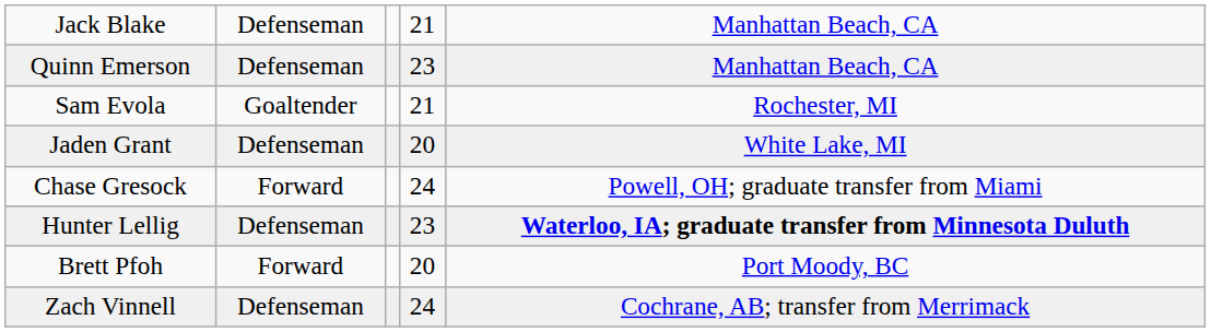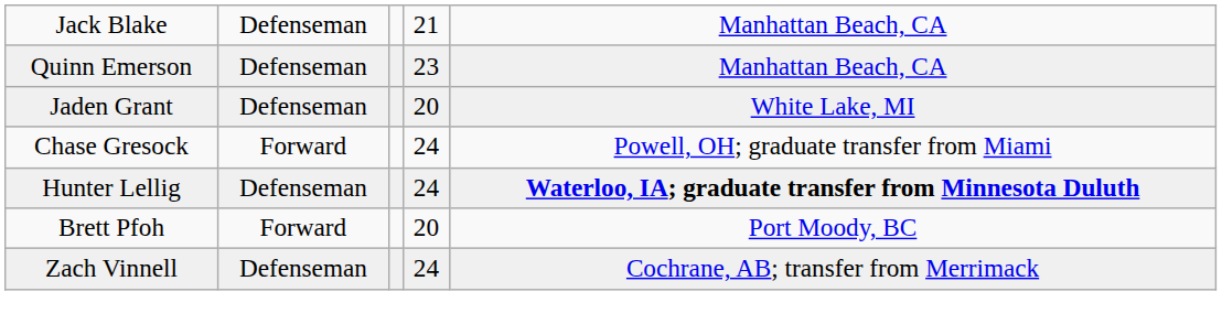 <table class="wikitable" width="60%">
 <tr align="center" bgcolor="">
 <td>Jack Blake</td>
 <td>Defenseman</td>
 <td></td>
 <td>21</td>
 <td><a href='#'>Manhattan Beach, CA</a></td>
 </tr>
 <tr align="center" bgcolor="f0f0f0">
 <td>Quinn Emerson</td>
 <td>Defenseman</td>
 <td></td>
 <td>23</td>
 <td><a href='#'>Manhattan Beach, CA</a></td>
-</tr>
-<tr align="center" bgcolor="">
-<td>Sam Evola</td>
-<td>Goaltender</td>
-<td></td>
-<td>21</td>
-<td><a href='#'>Rochester, MI</a></td>
 </tr>
 <tr align="center" bgcolor="f0f0f0">
 <td>Jaden Grant</td>
 <td>Defenseman</td>
 <td></td>
 <td>20</td>
 <td><a href='#'>White Lake, MI</a></td>
 </tr>
 <tr align="center" bgcolor="">
 <td>Chase Gresock</td>
 <td>Forward</td>
 <td></td>
 <td>24</td>
 <td><a href='#'>Powell, OH</a>; graduate transfer from <a href='#'>Miami</a></td>
 </tr>
 <tr align="center" bgcolor="f0f0f0">
 <td>Hunter Lellig</td>
 <td>Defenseman</td>
 <td></td>
-<td>23</td>
+<td>24</td>
 <td><strong><a href='#'>Waterloo, IA</a>; graduate transfer from <a href='#'>Minnesota Duluth</a></strong></td>
 </tr>
 <tr align="center" bgcolor="">
 <td>Brett Pfoh</td>
 <td>Forward</td>
 <td></td>
 <td>20</td>
 <td><a href='#'>Port Moody, BC</a></td>
 </tr>
 <tr align="center" bgcolor="f0f0f0">
 <td>Zach Vinnell</td>
 <td>Defenseman</td>
 <td></td>
 <td>24</td>
 <td><a href='#'>Cochrane, AB</a>; transfer from <a href='#'>Merrimack</a></td>
 </tr>
 </table>
